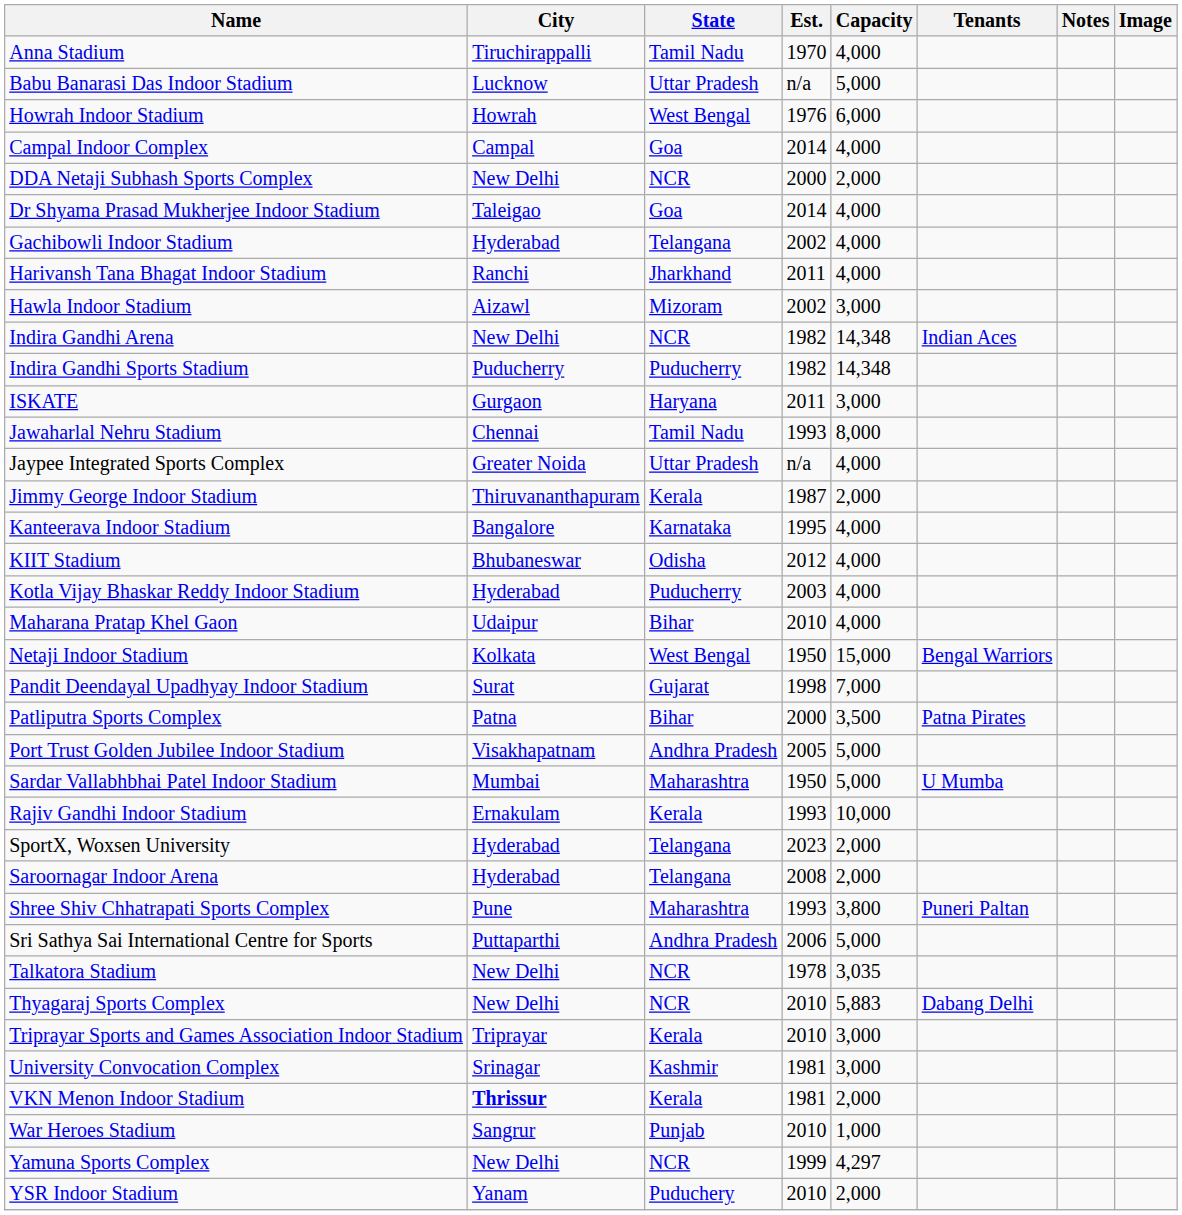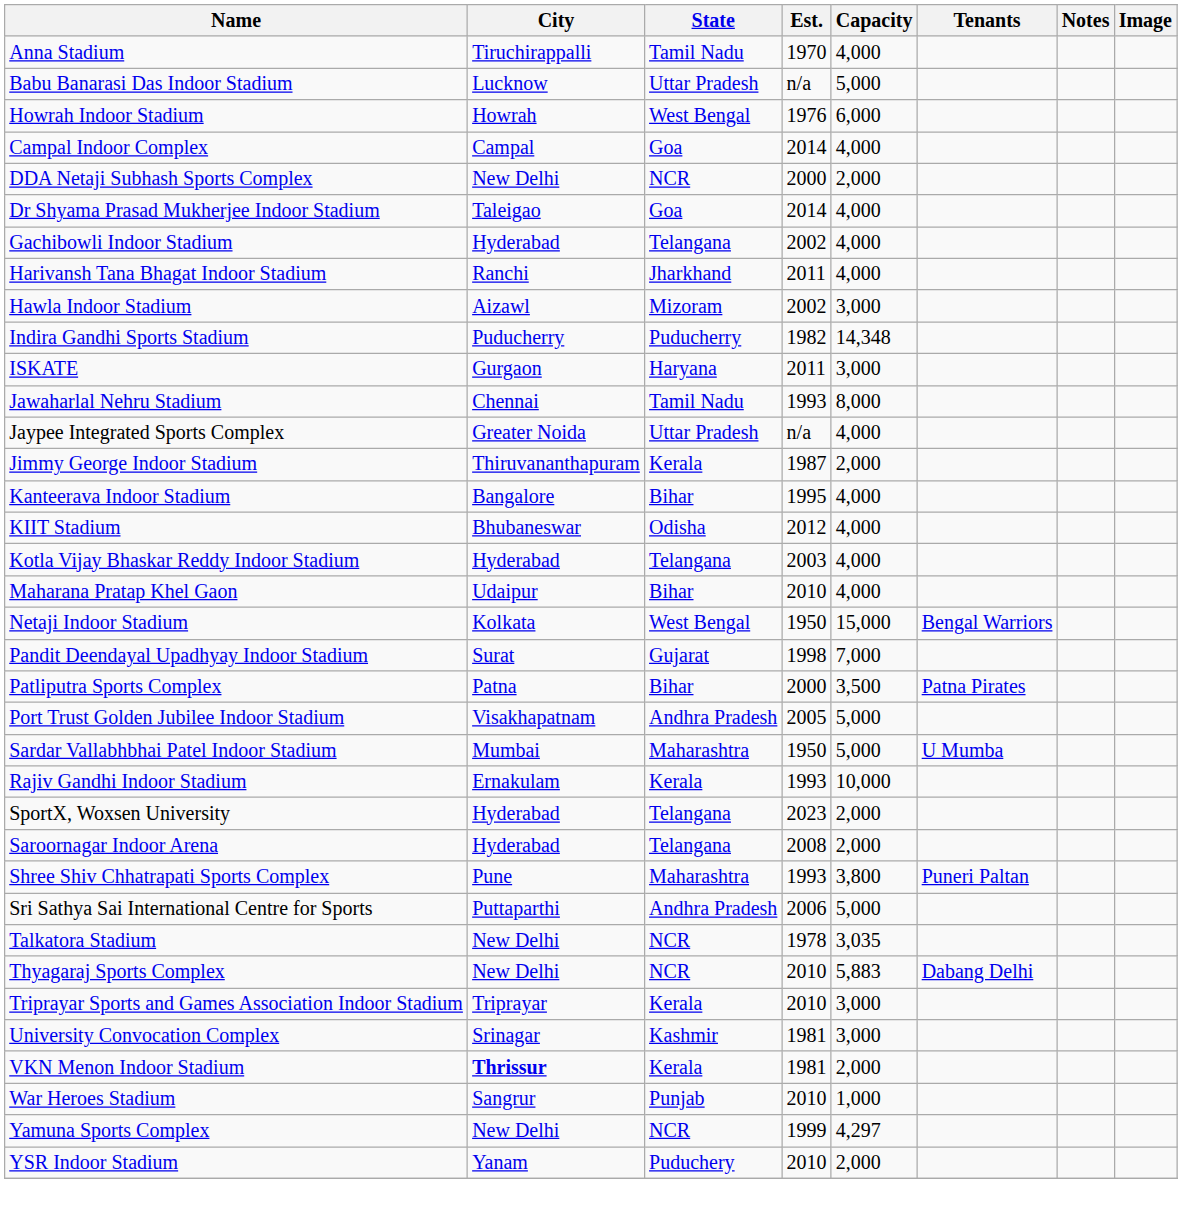 <table class ="wikitable sortable">
 <tr>
 <th>Name</th>
 <th>City</th>
 <th><a href='#'>State</a></th>
 <th>Est.</th>
 <th>Capacity</th>
 <th>Tenants</th>
 <th>Notes</th>
 <th>Image</th>
 </tr>
 <tr>
 <td><a href='#'>Anna Stadium</a></td>
 <td><a href='#'>Tiruchirappalli</a></td>
 <td><a href='#'>Tamil Nadu</a></td>
 <td>1970</td>
 <td>4,000</td>
 <td></td>
 <td></td>
 <td></td>
 </tr>
 <tr>
 <td><a href='#'>Babu Banarasi Das Indoor Stadium</a></td>
 <td><a href='#'>Lucknow</a></td>
 <td><a href='#'>Uttar Pradesh</a></td>
 <td>n/a</td>
 <td>5,000</td>
 <td></td>
 <td></td>
 <td></td>
 </tr>
 <tr>
 <td><a href='#'>Howrah Indoor Stadium</a></td>
 <td><a href='#'>Howrah</a></td>
 <td><a href='#'>West Bengal</a></td>
 <td>1976</td>
 <td>6,000</td>
 <td></td>
 <td></td>
 <td></td>
 </tr>
 <tr>
 <td><a href='#'>Campal Indoor Complex</a></td>
 <td><a href='#'>Campal</a></td>
 <td><a href='#'>Goa</a></td>
 <td>2014</td>
 <td>4,000</td>
 <td></td>
 <td></td>
 <td></td>
 </tr>
 <tr>
 <td><a href='#'>DDA Netaji Subhash Sports Complex</a></td>
 <td><a href='#'>New Delhi</a></td>
 <td><a href='#'>NCR</a></td>
 <td>2000</td>
 <td>2,000</td>
 <td></td>
 <td></td>
 <td></td>
 </tr>
 <tr>
 <td><a href='#'>Dr Shyama Prasad Mukherjee Indoor Stadium</a></td>
 <td><a href='#'>Taleigao</a></td>
 <td><a href='#'>Goa</a></td>
 <td>2014</td>
 <td>4,000</td>
 <td></td>
 <td></td>
 <td></td>
 </tr>
 <tr>
 <td><a href='#'>Gachibowli Indoor Stadium</a></td>
 <td><a href='#'>Hyderabad</a></td>
 <td><a href='#'>Telangana</a></td>
 <td>2002</td>
 <td>4,000</td>
 <td></td>
 <td></td>
 <td></td>
 </tr>
 <tr>
 <td><a href='#'>Harivansh Tana Bhagat Indoor Stadium</a></td>
 <td><a href='#'>Ranchi</a></td>
 <td><a href='#'>Jharkhand</a></td>
 <td>2011</td>
 <td>4,000</td>
 <td></td>
 <td></td>
 <td></td>
 </tr>
 <tr>
 <td><a href='#'>Hawla Indoor Stadium</a></td>
 <td><a href='#'>Aizawl</a></td>
 <td><a href='#'>Mizoram</a></td>
 <td>2002</td>
 <td>3,000</td>
 <td></td>
 <td></td>
 <td></td>
 </tr>
 <tr>
-<td><a href='#'>Indira Gandhi Arena</a></td>
-<td><a href='#'>New Delhi</a></td>
-<td><a href='#'>NCR</a></td>
-<td>1982</td>
-<td>14,348</td>
-<td><a href='#'>Indian Aces</a></td>
-<td></td>
-<td></td>
-</tr>
-<tr>
 <td><a href='#'>Indira Gandhi Sports Stadium</a></td>
 <td><a href='#'>Puducherry</a></td>
 <td><a href='#'>Puducherry</a></td>
 <td>1982</td>
 <td>14,348</td>
 <td></td>
 <td></td>
 <td></td>
 </tr>
 <tr>
 <td><a href='#'>ISKATE</a></td>
 <td><a href='#'>Gurgaon</a></td>
 <td><a href='#'>Haryana</a></td>
 <td>2011</td>
 <td>3,000</td>
 <td></td>
 <td></td>
 <td></td>
 </tr>
 <tr>
 <td><a href='#'>Jawaharlal Nehru Stadium</a></td>
 <td><a href='#'>Chennai</a></td>
 <td><a href='#'>Tamil Nadu</a></td>
 <td>1993</td>
 <td>8,000</td>
 <td></td>
 <td></td>
 <td></td>
 </tr>
 <tr>
 <td>Jaypee Integrated Sports Complex</td>
 <td><a href='#'>Greater Noida</a></td>
 <td><a href='#'>Uttar Pradesh</a></td>
 <td>n/a</td>
 <td>4,000</td>
 <td></td>
 <td></td>
 <td></td>
 </tr>
 <tr>
 <td><a href='#'>Jimmy George Indoor Stadium</a></td>
 <td><a href='#'>Thiruvananthapuram</a></td>
 <td><a href='#'>Kerala</a></td>
 <td>1987</td>
 <td>2,000</td>
 <td></td>
 <td></td>
 <td></td>
 </tr>
 <tr>
 <td><a href='#'>Kanteerava Indoor Stadium</a></td>
 <td><a href='#'>Bangalore</a></td>
-<td><a href='#'>Karnataka</a></td>
+<td><a href='#'>Bihar</a></td>
 <td>1995</td>
 <td>4,000</td>
 <td></td>
 <td></td>
 <td></td>
 </tr>
 <tr>
 <td><a href='#'>KIIT Stadium</a></td>
 <td><a href='#'>Bhubaneswar</a></td>
 <td><a href='#'>Odisha</a></td>
 <td>2012</td>
 <td>4,000</td>
 <td></td>
 <td></td>
 <td></td>
 </tr>
 <tr>
 <td><a href='#'>Kotla Vijay Bhaskar Reddy Indoor Stadium</a></td>
 <td><a href='#'>Hyderabad</a></td>
-<td><a href='#'>Puducherry</a></td>
+<td><a href='#'>Telangana</a></td>
 <td>2003</td>
 <td>4,000</td>
 <td></td>
 <td></td>
 <td></td>
 </tr>
 <tr>
 <td><a href='#'>Maharana Pratap Khel Gaon</a></td>
 <td><a href='#'>Udaipur</a></td>
 <td><a href='#'>Bihar</a></td>
 <td>2010</td>
 <td>4,000</td>
 <td></td>
 <td></td>
 <td></td>
 </tr>
 <tr>
 <td><a href='#'>Netaji Indoor Stadium</a></td>
 <td><a href='#'>Kolkata</a></td>
 <td><a href='#'>West Bengal</a></td>
 <td>1950</td>
 <td>15,000</td>
 <td><a href='#'>Bengal Warriors</a></td>
 <td></td>
 <td></td>
 </tr>
 <tr>
 <td><a href='#'>Pandit Deendayal Upadhyay Indoor Stadium</a></td>
 <td><a href='#'>Surat</a></td>
 <td><a href='#'>Gujarat</a></td>
 <td>1998</td>
 <td>7,000</td>
 <td></td>
 <td></td>
 <td></td>
 </tr>
 <tr>
 <td><a href='#'>Patliputra Sports Complex</a></td>
 <td><a href='#'>Patna</a></td>
 <td><a href='#'>Bihar</a></td>
 <td>2000</td>
 <td>3,500</td>
 <td><a href='#'>Patna Pirates</a></td>
 <td></td>
 <td></td>
 </tr>
 <tr>
 <td><a href='#'>Port Trust Golden Jubilee Indoor Stadium</a></td>
 <td><a href='#'>Visakhapatnam</a></td>
 <td><a href='#'>Andhra Pradesh</a></td>
 <td>2005</td>
 <td>5,000</td>
 <td></td>
 <td></td>
 <td></td>
 </tr>
 <tr>
 <td><a href='#'>Sardar Vallabhbhai Patel Indoor Stadium</a></td>
 <td><a href='#'>Mumbai</a></td>
 <td><a href='#'>Maharashtra</a></td>
 <td>1950</td>
 <td>5,000</td>
 <td><a href='#'>U Mumba</a></td>
 <td></td>
 <td></td>
 </tr>
 <tr>
 <td><a href='#'>Rajiv Gandhi Indoor Stadium</a></td>
 <td><a href='#'>Ernakulam</a></td>
 <td><a href='#'>Kerala</a></td>
 <td>1993</td>
 <td>10,000</td>
 <td></td>
 <td></td>
 <td></td>
 </tr>
 <tr>
 <td>SportX, Woxsen University</td>
 <td><a href='#'>Hyderabad</a></td>
 <td><a href='#'>Telangana</a></td>
 <td>2023</td>
 <td>2,000</td>
 <td></td>
 <td></td>
 <td></td>
 </tr>
 <tr>
 <td><a href='#'>Saroornagar Indoor Arena</a></td>
 <td><a href='#'>Hyderabad</a></td>
 <td><a href='#'>Telangana</a></td>
 <td>2008</td>
 <td>2,000</td>
 <td></td>
 <td></td>
 <td></td>
 </tr>
 <tr>
 <td><a href='#'>Shree Shiv Chhatrapati Sports Complex</a></td>
 <td><a href='#'>Pune</a></td>
 <td><a href='#'>Maharashtra</a></td>
 <td>1993</td>
 <td>3,800</td>
 <td><a href='#'>Puneri Paltan</a></td>
 <td></td>
 <td></td>
 </tr>
 <tr>
 <td>Sri Sathya Sai International Centre for Sports</td>
 <td><a href='#'>Puttaparthi</a></td>
 <td><a href='#'>Andhra Pradesh</a></td>
 <td>2006</td>
 <td>5,000</td>
 <td></td>
 <td></td>
 <td></td>
 </tr>
 <tr>
 <td><a href='#'>Talkatora Stadium</a></td>
 <td><a href='#'>New Delhi</a></td>
 <td><a href='#'>NCR</a></td>
 <td>1978</td>
 <td>3,035</td>
 <td></td>
 <td></td>
 <td></td>
 </tr>
 <tr>
 <td><a href='#'>Thyagaraj Sports Complex</a></td>
 <td><a href='#'>New Delhi</a></td>
 <td><a href='#'>NCR</a></td>
 <td>2010</td>
 <td>5,883</td>
 <td><a href='#'>Dabang Delhi</a></td>
 <td></td>
 <td></td>
 </tr>
 <tr>
 <td><a href='#'>Triprayar Sports and Games Association Indoor Stadium</a></td>
 <td><a href='#'>Triprayar</a></td>
 <td><a href='#'>Kerala</a></td>
 <td>2010</td>
 <td>3,000</td>
 <td></td>
 <td></td>
 <td></td>
 </tr>
 <tr>
 <td><a href='#'>University Convocation Complex</a></td>
 <td><a href='#'>Srinagar</a></td>
 <td><a href='#'>Kashmir</a></td>
 <td>1981</td>
 <td>3,000</td>
 <td></td>
 <td></td>
 <td></td>
 </tr>
 <tr>
 <td><a href='#'>VKN Menon Indoor Stadium</a></td>
 <td><strong><a href='#'>Thrissur</a></strong></td>
 <td><a href='#'>Kerala</a></td>
 <td>1981</td>
 <td>2,000</td>
 <td></td>
 <td></td>
 <td></td>
 </tr>
 <tr>
 <td><a href='#'>War Heroes Stadium</a></td>
 <td><a href='#'>Sangrur</a></td>
 <td><a href='#'>Punjab</a></td>
 <td>2010</td>
 <td>1,000</td>
 <td></td>
 <td></td>
 <td></td>
 </tr>
 <tr>
 <td><a href='#'>Yamuna Sports Complex</a></td>
 <td><a href='#'>New Delhi</a></td>
 <td><a href='#'>NCR</a></td>
 <td>1999</td>
 <td>4,297</td>
 <td></td>
 <td></td>
 <td></td>
 </tr>
 <tr>
 <td><a href='#'>YSR Indoor Stadium</a></td>
 <td><a href='#'>Yanam</a></td>
 <td><a href='#'>Puduchery</a></td>
 <td>2010</td>
 <td>2,000</td>
 <td></td>
 <td></td>
 <td></td>
 </tr>
 <tr>
 </tr>
 </table>
